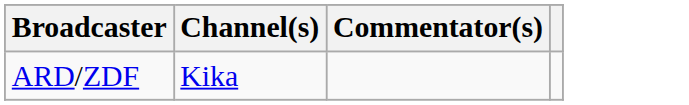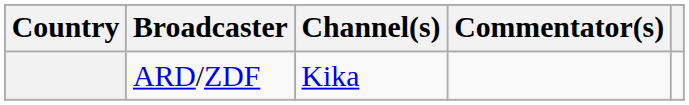 <table class="wikitable plainrowheaders">
 <tr>
+<th scope="col">Country</th>
 <th scope="col">Broadcaster</th>
 <th scope="col">Channel(s)</th>
 <th scope="col">Commentator(s)</th>
 <th scope="col"></th>
 </tr>
 <tr>
+<th scope="row"></th>
 <td><a href='#'>ARD</a>/<a href='#'>ZDF</a></td>
 <td><a href='#'>Kika</a></td>
 <td></td>
 <td></td>
 </tr>
 </table>
